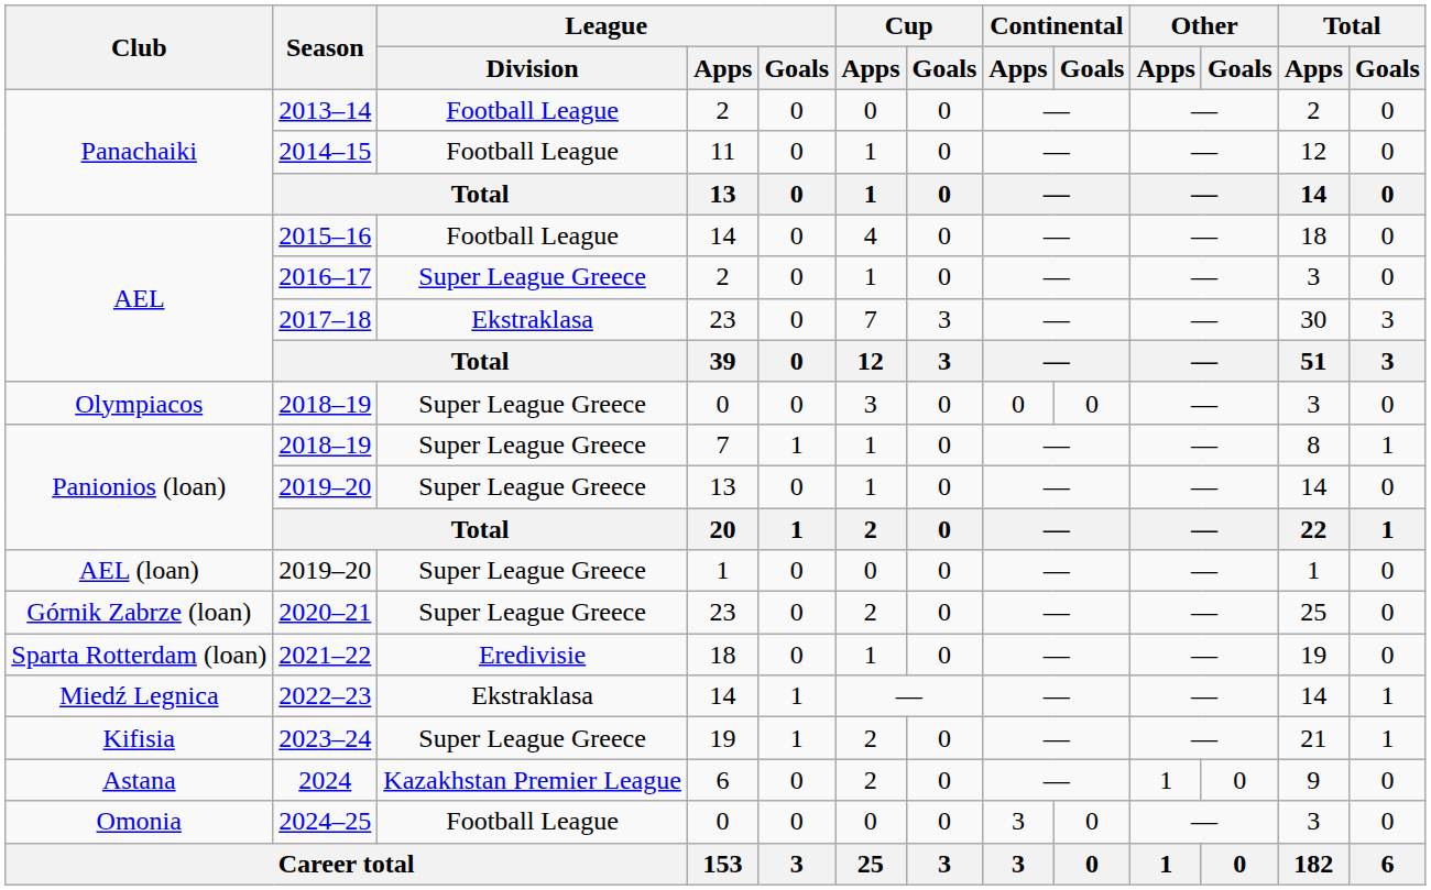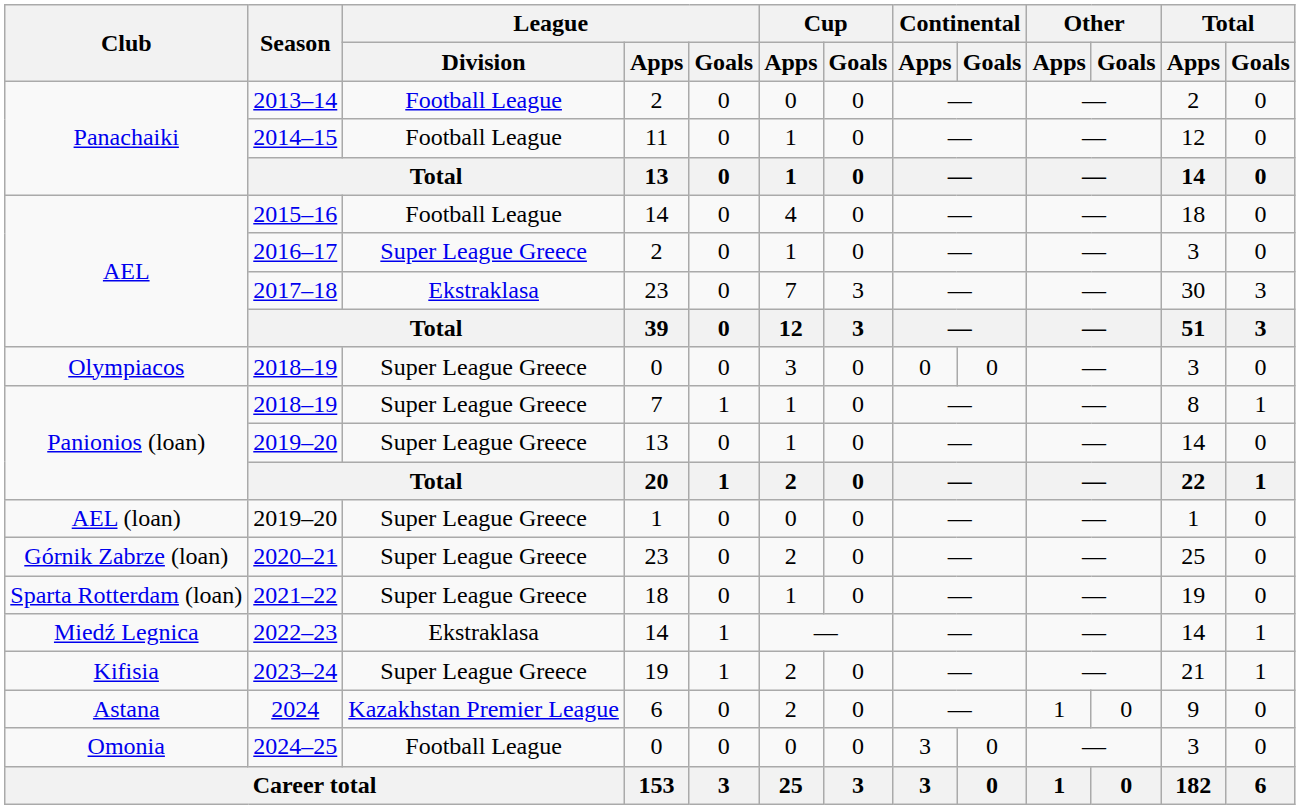 <table class="wikitable" style="text-align:center">
 <tr>
 <th rowspan=2>Club</th>
 <th rowspan=2>Season</th>
 <th colspan=3>League</th>
 <th colspan=2>Cup</th>
 <th colspan=2>Continental</th>
 <th colspan=2>Other</th>
 <th colspan=2>Total</th>
 </tr>
 <tr>
 <th>Division</th>
 <th>Apps</th>
 <th>Goals</th>
 <th>Apps</th>
 <th>Goals</th>
 <th>Apps</th>
 <th>Goals</th>
 <th>Apps</th>
 <th>Goals</th>
 <th>Apps</th>
 <th>Goals</th>
 </tr>
 <tr>
 <td rowspan=3><a href='#'>Panachaiki</a></td>
 <td><a href='#'>2013–14</a></td>
 <td><a href='#'>Football League</a></td>
 <td>2</td>
 <td>0</td>
 <td>0</td>
 <td>0</td>
 <td colspan="2">—</td>
 <td colspan="2">—</td>
 <td>2</td>
 <td>0</td>
 </tr>
 <tr>
 <td><a href='#'>2014–15</a></td>
 <td>Football League</td>
 <td>11</td>
 <td>0</td>
 <td>1</td>
 <td>0</td>
 <td colspan="2">—</td>
 <td colspan="2">—</td>
 <td>12</td>
 <td>0</td>
 </tr>
 <tr>
 <th colspan="2">Total</th>
 <th>13</th>
 <th>0</th>
 <th>1</th>
 <th>0</th>
 <th colspan="2">—</th>
 <th colspan="2">—</th>
 <th>14</th>
 <th>0</th>
 </tr>
 <tr>
 <td rowspan="4"><a href='#'>AEL</a></td>
 <td><a href='#'>2015–16</a></td>
 <td>Football League</td>
 <td>14</td>
 <td>0</td>
 <td>4</td>
 <td>0</td>
 <td colspan="2">—</td>
 <td colspan="2">—</td>
 <td>18</td>
 <td>0</td>
 </tr>
 <tr>
 <td><a href='#'>2016–17</a></td>
 <td><a href='#'>Super League Greece</a></td>
 <td>2</td>
 <td>0</td>
 <td>1</td>
 <td>0</td>
 <td colspan="2">—</td>
 <td colspan="2">—</td>
 <td>3</td>
 <td>0</td>
 </tr>
 <tr>
 <td><a href='#'>2017–18</a></td>
 <td><a href='#'>Ekstraklasa</a></td>
 <td>23</td>
 <td>0</td>
 <td>7</td>
 <td>3</td>
 <td colspan="2">—</td>
 <td colspan="2">—</td>
 <td>30</td>
 <td>3</td>
 </tr>
 <tr>
 <th colspan="2">Total</th>
 <th>39</th>
 <th>0</th>
 <th>12</th>
 <th>3</th>
 <th colspan="2">—</th>
 <th colspan="2">—</th>
 <th>51</th>
 <th>3</th>
 </tr>
 <tr>
 <td><a href='#'>Olympiacos</a></td>
 <td><a href='#'>2018–19</a></td>
 <td>Super League Greece</td>
 <td>0</td>
 <td>0</td>
 <td>3</td>
 <td>0</td>
 <td>0</td>
 <td>0</td>
 <td colspan="2">—</td>
 <td>3</td>
 <td>0</td>
 </tr>
 <tr>
 <td rowspan="3"><a href='#'>Panionios</a> (loan)</td>
 <td><a href='#'>2018–19</a></td>
 <td>Super League Greece</td>
 <td>7</td>
 <td>1</td>
 <td>1</td>
 <td>0</td>
 <td colspan="2">—</td>
 <td colspan="2">—</td>
 <td>8</td>
 <td>1</td>
 </tr>
 <tr>
 <td><a href='#'>2019–20</a></td>
 <td>Super League Greece</td>
 <td>13</td>
 <td>0</td>
 <td>1</td>
 <td>0</td>
 <td colspan="2">—</td>
 <td colspan="2">—</td>
 <td>14</td>
 <td>0</td>
 </tr>
 <tr>
 <th colspan="2">Total</th>
 <th>20</th>
 <th>1</th>
 <th>2</th>
 <th>0</th>
 <th colspan="2">—</th>
 <th colspan="2">—</th>
 <th>22</th>
 <th>1</th>
 </tr>
 <tr>
 <td><a href='#'>AEL</a> (loan)</td>
 <td>2019–20</td>
 <td>Super League Greece</td>
 <td>1</td>
 <td>0</td>
 <td>0</td>
 <td>0</td>
 <td colspan="2">—</td>
 <td colspan="2">—</td>
 <td>1</td>
 <td>0</td>
 </tr>
 <tr>
 <td><a href='#'>Górnik Zabrze</a> (loan)</td>
 <td><a href='#'>2020–21</a></td>
 <td>Super League Greece</td>
 <td>23</td>
 <td>0</td>
 <td>2</td>
 <td>0</td>
 <td colspan="2">—</td>
 <td colspan="2">—</td>
 <td>25</td>
 <td>0</td>
 </tr>
 <tr>
 <td><a href='#'>Sparta Rotterdam</a> (loan)</td>
 <td><a href='#'>2021–22</a></td>
-<td><a href='#'>Eredivisie</a></td>
+<td>Super League Greece</td>
 <td>18</td>
 <td>0</td>
 <td>1</td>
 <td>0</td>
 <td colspan="2">—</td>
 <td colspan="2">—</td>
 <td>19</td>
 <td>0</td>
 </tr>
 <tr>
 <td><a href='#'>Miedź Legnica</a></td>
 <td><a href='#'>2022–23</a></td>
 <td>Ekstraklasa</td>
 <td>14</td>
 <td>1</td>
 <td colspan="2">—</td>
 <td colspan="2">—</td>
 <td colspan="2">—</td>
 <td>14</td>
 <td>1</td>
 </tr>
 <tr>
 <td><a href='#'>Kifisia</a></td>
 <td><a href='#'>2023–24</a></td>
 <td>Super League Greece</td>
 <td>19</td>
 <td>1</td>
 <td>2</td>
 <td>0</td>
 <td colspan="2">—</td>
 <td colspan="2">—</td>
 <td>21</td>
 <td>1</td>
 </tr>
 <tr>
 <td><a href='#'>Astana</a></td>
 <td><a href='#'>2024</a></td>
 <td><a href='#'>Kazakhstan Premier League</a></td>
 <td>6</td>
 <td>0</td>
 <td>2</td>
 <td>0</td>
 <td colspan="2">—</td>
 <td>1</td>
 <td>0</td>
 <td>9</td>
 <td>0</td>
 </tr>
 <tr>
 <td><a href='#'>Omonia</a></td>
 <td><a href='#'>2024–25</a></td>
 <td>Football League</td>
 <td>0</td>
 <td>0</td>
 <td>0</td>
 <td>0</td>
 <td>3</td>
 <td>0</td>
 <td colspan="2">—</td>
 <td>3</td>
 <td>0</td>
 </tr>
 <tr>
 <th colspan="3">Career total</th>
 <th>153</th>
 <th>3</th>
 <th>25</th>
 <th>3</th>
 <th>3</th>
 <th>0</th>
 <th>1</th>
 <th>0</th>
 <th>182</th>
 <th>6</th>
 </tr>
 </table>
